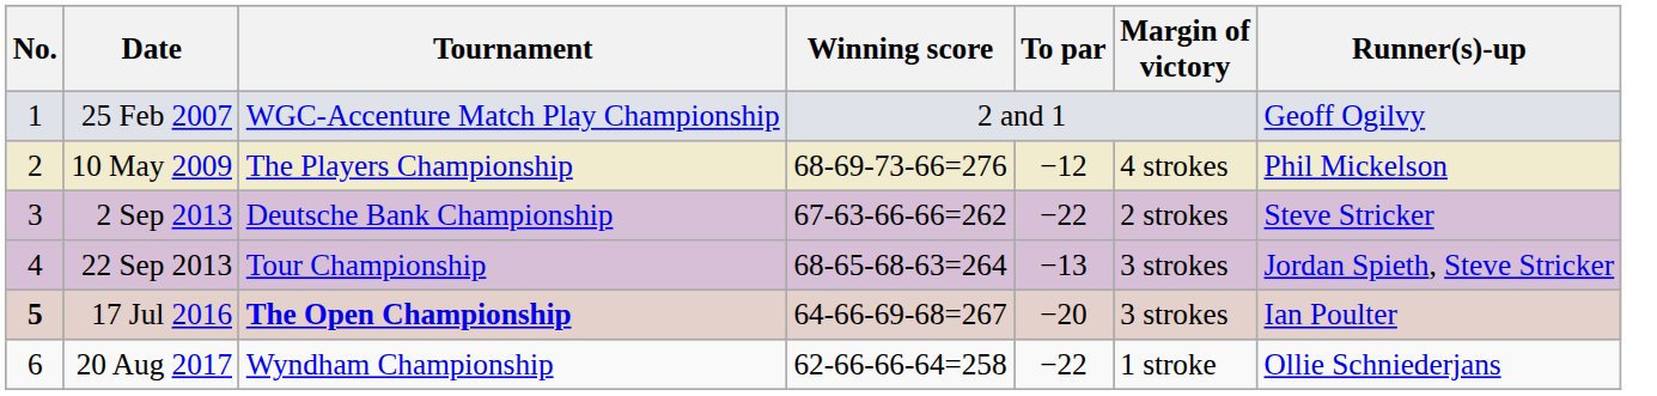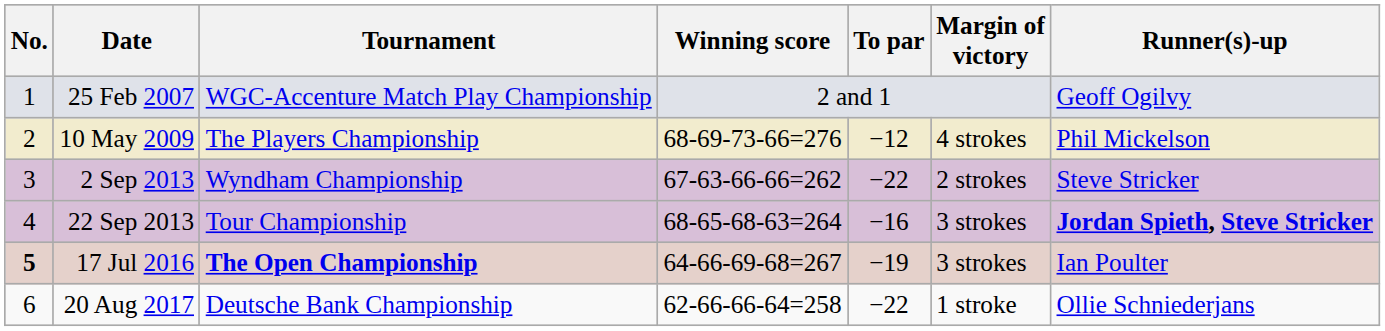 <table class="wikitable" style="font-size:95%;">
 <tr>
 <th>No.</th>
 <th>Date</th>
 <th>Tournament</th>
 <th>Winning score</th>
 <th>To par</th>
 <th>Margin of<br>victory</th>
 <th>Runner(s)-up</th>
 </tr>
 <tr style="background:#dfe2e9;">
 <td align=center>1</td>
 <td align=right>25 Feb <a href='#'>2007</a></td>
 <td><a href='#'>WGC-Accenture Match Play Championship</a></td>
 <td colspan=3 align=center>2 and 1</td>
 <td> <a href='#'>Geoff Ogilvy</a></td>
 </tr>
 <tr style="background:#f2ecce;">
 <td align=center>2</td>
 <td align=right>10 May <a href='#'>2009</a></td>
 <td><a href='#'>The Players Championship</a></td>
 <td>68-69-73-66=276</td>
 <td align=center>−12</td>
 <td>4 strokes</td>
 <td> <a href='#'>Phil Mickelson</a></td>
 </tr>
 <tr style="background:thistle;">
 <td align=center>3</td>
 <td align=right>2 Sep <a href='#'>2013</a></td>
-<td><a href='#'>Deutsche Bank Championship</a></td>
+<td><a href='#'>Wyndham Championship</a></td>
 <td>67-63-66-66=262</td>
 <td align=center>−22</td>
 <td>2 strokes</td>
 <td> <a href='#'>Steve Stricker</a></td>
 </tr>
 <tr style="background:thistle;">
 <td align=center>4</td>
 <td align=right>22 Sep 2013</td>
 <td><a href='#'>Tour Championship</a></td>
 <td>68-65-68-63=264</td>
-<td align=center>−13</td>
+<td align=center>−16</td>
 <td>3 strokes</td>
-<td> <a href='#'>Jordan Spieth</a>,  <a href='#'>Steve Stricker</a></td>
+<td><strong> <a href='#'>Jordan Spieth</a>,  <a href='#'>Steve Stricker</a></strong></td>
 </tr>
 <tr style="background:#e5d1cb;">
 <td align=center><strong>5</strong></td>
 <td align=right>17 Jul <a href='#'>2016</a></td>
 <td><strong><a href='#'>The Open Championship</a></strong></td>
 <td>64-66-69-68=267</td>
-<td align=center>−20</td>
+<td align=center>−19</td>
 <td>3 strokes</td>
 <td> <a href='#'>Ian Poulter</a></td>
 </tr>
 <tr>
 <td align=center>6</td>
 <td align=right>20 Aug <a href='#'>2017</a></td>
-<td><a href='#'>Wyndham Championship</a></td>
+<td><a href='#'>Deutsche Bank Championship</a></td>
 <td>62-66-66-64=258</td>
 <td align=center>−22</td>
 <td>1 stroke</td>
 <td> <a href='#'>Ollie Schniederjans</a></td>
 </tr>
 </table>
